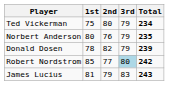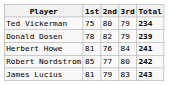 <table class="wikitable">
 <tr>
 <th>Player</th>
 <th>1st</th>
 <th>2nd</th>
 <th>3rd</th>
 <th>Total</th>
 </tr>
 <tr>
 <td>Ted Vickerman</td>
 <td>75</td>
 <td>80</td>
 <td>79</td>
 <td><strong>234</strong></td>
 </tr>
 <tr>
-<td>Norbert Anderson</td>
-<td>80</td>
-<td>76</td>
-<td>79</td>
-<td><strong>235</strong></td>
-</tr>
-<tr>
 <td>Donald Dosen</td>
 <td>78</td>
 <td>82</td>
 <td>79</td>
 <td><strong>239</strong></td>
 </tr>
 <tr>
+<td>Herbert Howe</td>
+<td>81</td>
+<td>76</td>
+<td>84</td>
+<td><strong>241</strong></td>
+</tr>
+<tr>
 <td>Robert Nordstrom</td>
 <td>85</td>
 <td>77</td>
-<td style="background: lightblue;">80</td>
+<td>80</td>
 <td><strong>242</strong></td>
 </tr>
 <tr>
 <td>James Lucius</td>
 <td>81</td>
 <td>79</td>
 <td>83</td>
 <td><strong>243</strong></td>
 </tr>
 </table>
